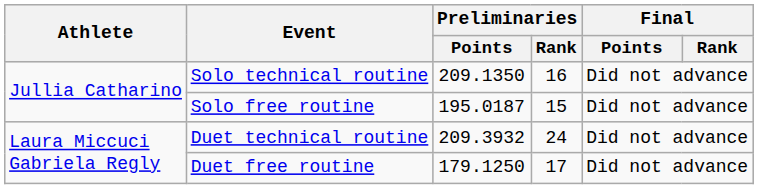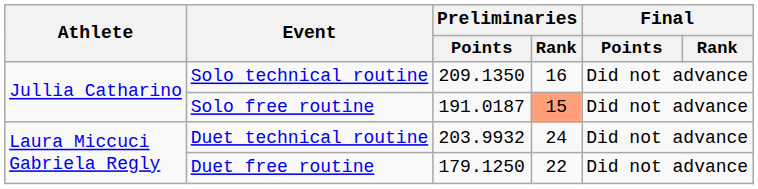 <table class="wikitable" style="text-align:center; font-size:90%;">
 <tr>
 <th rowspan="2">Athlete</th>
 <th rowspan="2">Event</th>
 <th colspan="2">Preliminaries</th>
 <th colspan="2">Final</th>
 </tr>
 <tr style="font-size:95%">
 <th>Points</th>
 <th>Rank</th>
 <th>Points</th>
 <th>Rank</th>
 </tr>
 <tr>
 <td align=left rowspan=2><a href='#'>Jullia Catharino</a></td>
 <td align=left><a href='#'>Solo technical routine</a></td>
 <td>209.1350</td>
 <td>16</td>
 <td colspan=2>Did not advance</td>
 </tr>
 <tr>
 <td align=left><a href='#'>Solo free routine</a></td>
-<td>195.0187</td>
-<td>15</td>
+<td>191.0187</td>
+<td style="background: lightsalmon;">15</td>
 <td colspan=2>Did not advance</td>
 </tr>
 <tr>
 <td align=left rowspan=2><a href='#'>Laura Miccuci</a><br><a href='#'>Gabriela Regly</a></td>
 <td align=left><a href='#'>Duet technical routine</a></td>
-<td>209.3932</td>
+<td>203.9932</td>
 <td>24</td>
 <td colspan=2>Did not advance</td>
 </tr>
 <tr>
 <td align=left><a href='#'>Duet free routine</a></td>
 <td>179.1250</td>
-<td>17</td>
+<td>22</td>
 <td colspan=2>Did not advance</td>
 </tr>
 </table>
